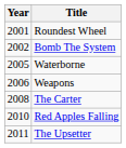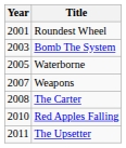 <table class="wikitable sortable">
 <tr>
 <th>Year</th>
 <th>Title</th>
 </tr>
 <tr>
 <td>2001</td>
 <td>Roundest Wheel</td>
 </tr>
 <tr>
-<td>2002</td>
+<td>2003</td>
 <td><a href='#'>Bomb The System</a></td>
 </tr>
 <tr>
 <td>2005</td>
 <td>Waterborne</td>
 </tr>
 <tr>
-<td>2006</td>
+<td>2007</td>
 <td>Weapons</td>
 </tr>
 <tr>
 <td>2008</td>
 <td><a href='#'>The Carter</a></td>
 </tr>
 <tr>
 <td>2010</td>
 <td><a href='#'>Red Apples Falling</a></td>
 </tr>
 <tr>
 <td>2011</td>
 <td><a href='#'>The Upsetter</a></td>
 </tr>
 </table>
